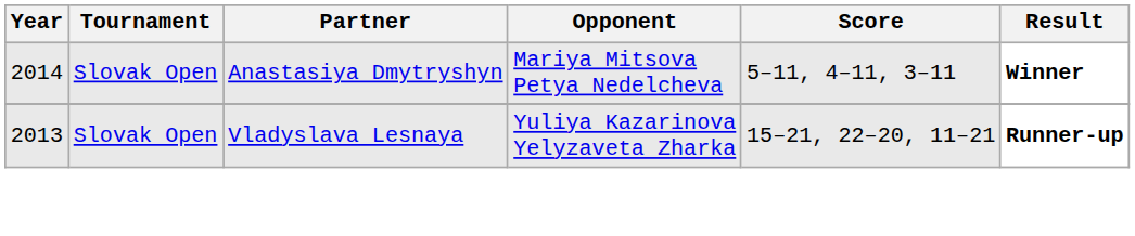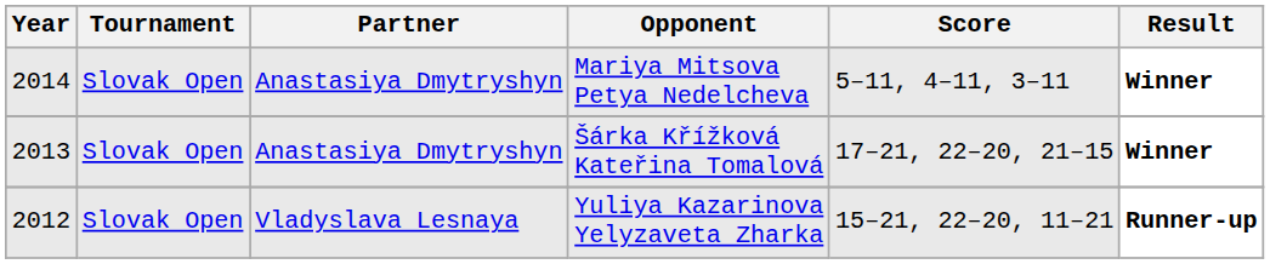 <table class="sortable wikitable" style="font-size: 90%;">
 <tr>
 <th>Year</th>
 <th>Tournament</th>
 <th>Partner</th>
 <th>Opponent</th>
 <th>Score</th>
 <th>Result</th>
 </tr>
 <tr style="background:#E9E9E9">
 <td align="center">2014</td>
 <td align="left"><a href='#'>Slovak Open</a></td>
 <td align="left"> <a href='#'>Anastasiya Dmytryshyn</a></td>
 <td align="left"> <a href='#'>Mariya Mitsova</a> <br>  <a href='#'>Petya Nedelcheva</a></td>
 <td align="left">5–11, 4–11, 3–11</td>
 <td style="text-align:left; background:white"> <strong>Winner</strong></td>
 </tr>
 <tr>
 </tr>
+<tr style="background:#E9E9E9">
+<td align="center">2013</td>
+<td align="left"><a href='#'>Slovak Open</a></td>
+<td align="left"> <a href='#'>Anastasiya Dmytryshyn</a></td>
+<td align="left"> <a href='#'>Šárka Křížková</a> <br>  <a href='#'>Kateřina Tomalová</a></td>
+<td align="left">17–21, 22–20, 21–15</td>
+<td style="text-align:left; background:white"> <strong>Winner</strong></td>
+</tr>
 <tr>
 </tr>
 <tr style="background:#E9E9E9">
-<td align="center">2013</td>
+<td align="center">2012</td>
 <td align="left"><a href='#'>Slovak Open</a></td>
 <td align="left"> <a href='#'>Vladyslava Lesnaya</a></td>
 <td align="left"> <a href='#'>Yuliya Kazarinova</a> <br>  <a href='#'>Yelyzaveta Zharka</a></td>
 <td align="left">15–21, 22–20, 11–21</td>
 <td style="text-align:left; background:white"> <strong>Runner-up</strong></td>
 </tr>
 </table>
